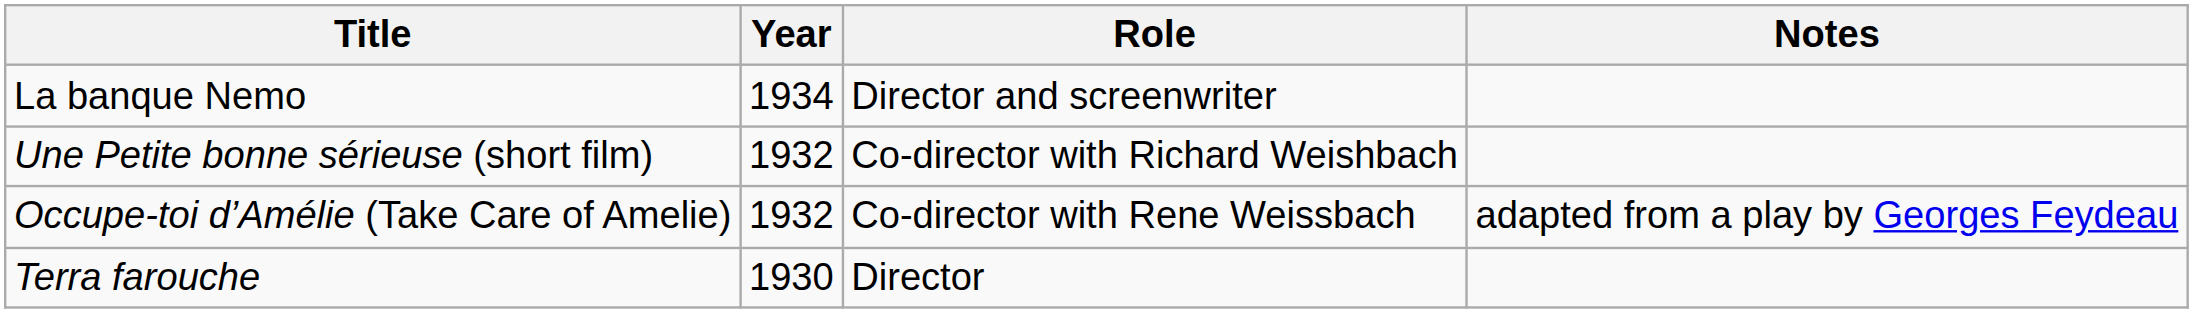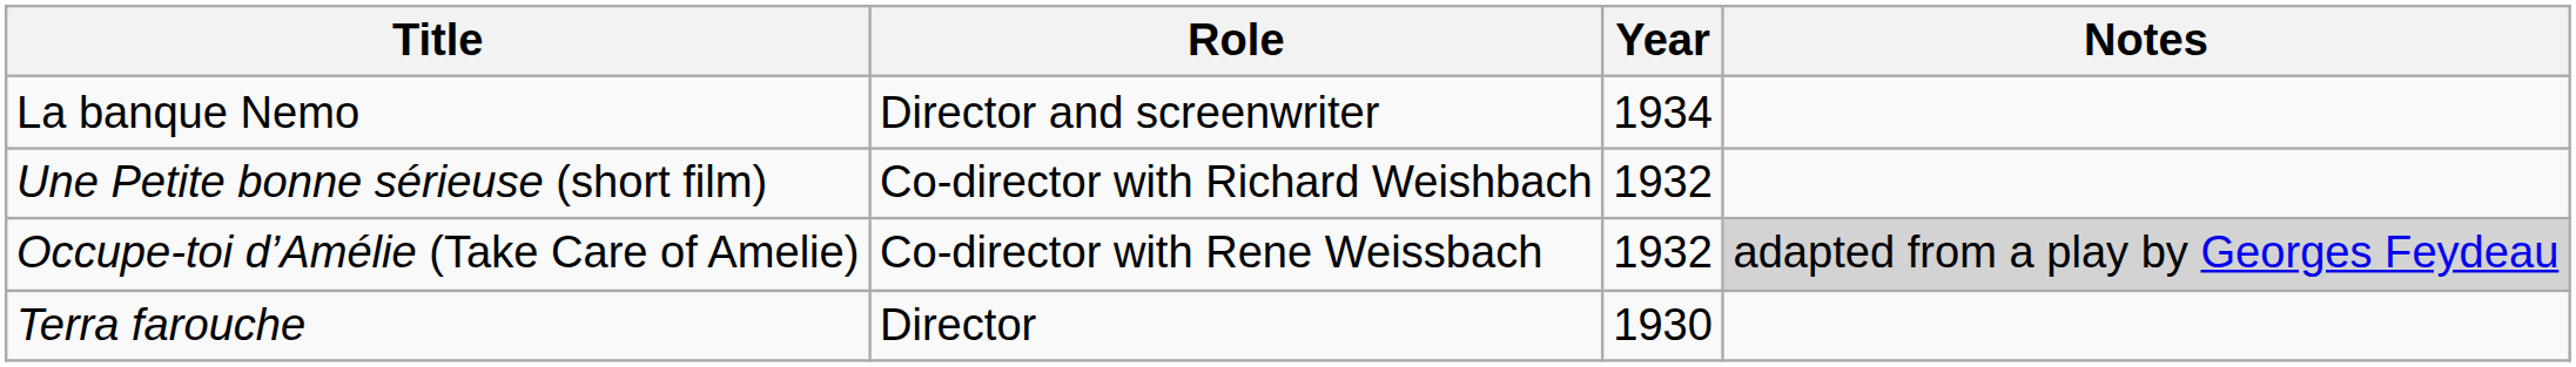 <table class="wikitable">
 <tr>
 <th>Title</th>
+<th>Role</th>
 <th>Year</th>
-<th>Role</th>
 <th>Notes</th>
 </tr>
 <tr>
 <td>La banque Nemo</td>
+<td>Director and screenwriter</td>
 <td>1934</td>
-<td>Director and screenwriter</td>
 <td></td>
 </tr>
 <tr>
 <td><em>Une Petite bonne sérieuse</em> (short film)</td>
+<td>Co-director with Richard Weishbach</td>
 <td>1932</td>
-<td>Co-director with Richard Weishbach</td>
 <td></td>
 </tr>
 <tr>
 <td><em>Occupe-toi d’Amélie</em> (Take Care of Amelie)</td>
+<td>Co-director with Rene Weissbach</td>
 <td>1932</td>
-<td>Co-director with Rene Weissbach</td>
-<td>adapted from a play by <a href='#'>Georges Feydeau</a></td>
+<td style="background: lightgrey;">adapted from a play by <a href='#'>Georges Feydeau</a></td>
 </tr>
 <tr>
 <td><em>Terra farouche</em></td>
+<td>Director</td>
 <td>1930</td>
-<td>Director</td>
 <td></td>
 </tr>
 </table>
